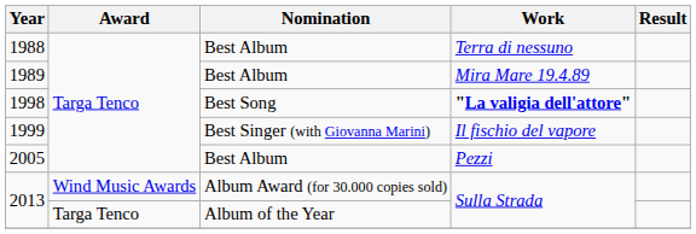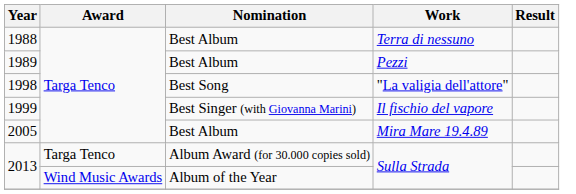 <table class="wikitable">
 <tr>
 <th>Year</th>
 <th>Award</th>
 <th>Nomination</th>
 <th>Work</th>
 <th>Result</th>
 </tr>
 <tr>
 <td>1988</td>
 <td rowspan="5"><a href='#'>Targa Tenco</a></td>
 <td>Best Album</td>
 <td><em><a href='#'>Terra di nessuno</a></em></td>
 <td></td>
 </tr>
 <tr>
 <td>1989</td>
 <td>Best Album</td>
-<td><em><a href='#'>Mira Mare 19.4.89</a></em></td>
+<td><em><a href='#'>Pezzi</a></em></td>
 <td></td>
 </tr>
 <tr>
 <td>1998</td>
 <td>Best Song</td>
-<td><strong>"<a href='#'>La valigia dell'attore</a>"</strong></td>
+<td>"<a href='#'>La valigia dell'attore</a>"</td>
 <td></td>
 </tr>
 <tr>
 <td>1999</td>
 <td>Best Singer <small>(with <a href='#'>Giovanna Marini</a>)</small></td>
 <td><em><a href='#'>Il fischio del vapore</a></em></td>
 <td></td>
 </tr>
 <tr>
 <td>2005</td>
 <td>Best Album</td>
-<td><em><a href='#'>Pezzi</a></em></td>
+<td><em><a href='#'>Mira Mare 19.4.89</a></em></td>
 <td></td>
 </tr>
 <tr>
 <td rowspan="2">2013</td>
-<td><a href='#'>Wind Music Awards</a></td>
+<td>Targa Tenco</td>
 <td>Album Award <small>(for 30.000 copies sold)</small></td>
 <td rowspan="2"><em><a href='#'>Sulla Strada</a></em></td>
 <td></td>
 </tr>
 <tr>
-<td>Targa Tenco</td>
+<td><a href='#'>Wind Music Awards</a></td>
 <td>Album of the Year</td>
 <td></td>
 </tr>
 <tr>
 </tr>
 </table>
